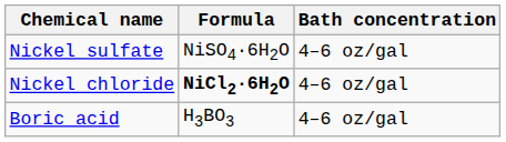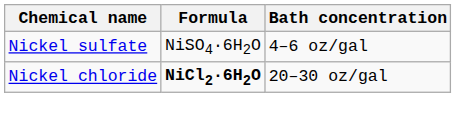 <table class="wikitable">
 <tr>
 <th>Chemical name</th>
 <th>Formula</th>
 <th>Bath concentration</th>
 </tr>
 <tr>
 <td><a href='#'>Nickel sulfate</a></td>
 <td>NiSO<sub>4</sub>·6H<sub>2</sub>O</td>
 <td>4–6 oz/gal</td>
 </tr>
 <tr>
 <td><a href='#'>Nickel chloride</a></td>
 <td><strong>NiCl<sub>2</sub>·6H<sub>2</sub>O</strong></td>
-<td>4–6 oz/gal</td>
-</tr>
-<tr>
-<td><a href='#'>Boric acid</a></td>
-<td>H<sub>3</sub>BO<sub>3</sub></td>
-<td>4–6 oz/gal</td>
+<td>20–30 oz/gal</td>
 </tr>
 </table>
